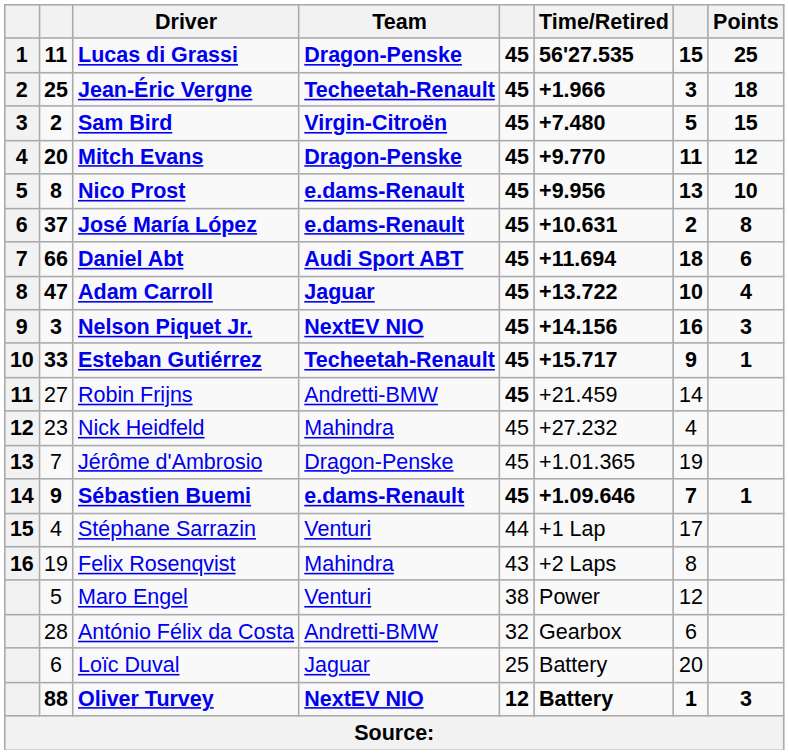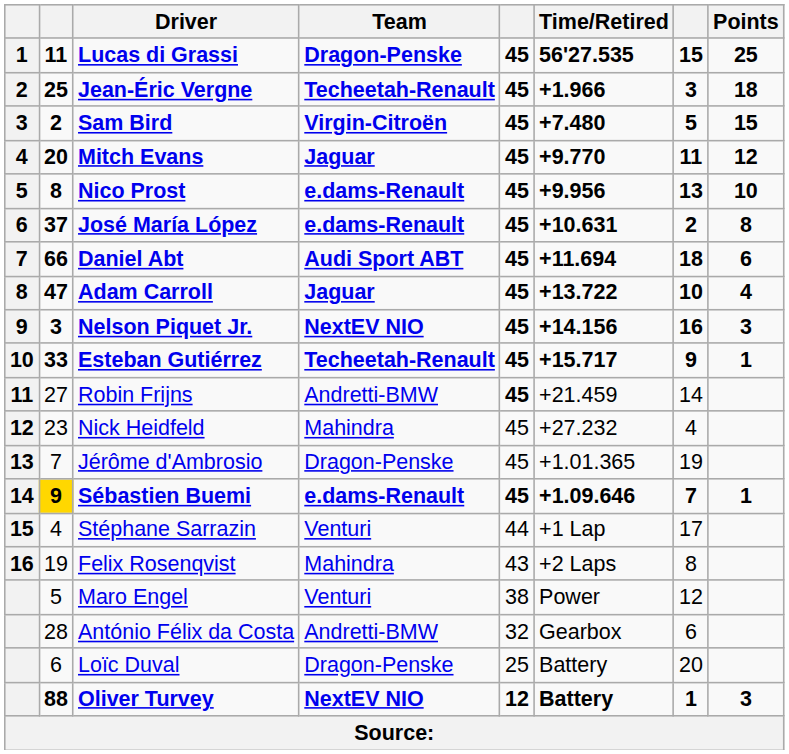 <table class="wikitable sortable" style="font-size: 85%">
 <tr>
 <th scope="col"></th>
 <th scope="col"></th>
 <th scope="col">Driver</th>
 <th scope="col">Team</th>
 <th scope="col"></th>
 <th scope="col" class="unsortable">Time/Retired</th>
 <th scope="col"></th>
 <th scope="col">Points</th>
 </tr>
 <tr style="font-weight:bold">
 <th scope="row">1</th>
 <td align="center">11</td>
 <td data-sort-value="DIG"> <a href='#'>Lucas di Grassi</a></td>
 <td><a href='#'>Dragon-Penske</a></td>
 <td align="center">45</td>
 <td>56'27.535</td>
 <td align="center">15</td>
 <td align="center">25</td>
 </tr>
 <tr style="font-weight:bold">
 <th scope="row">2</th>
 <td align="center">25</td>
 <td data-sort-value="VER"> <a href='#'>Jean-Éric Vergne</a></td>
 <td><a href='#'>Techeetah-Renault</a></td>
 <td align="center">45</td>
 <td>+1.966</td>
 <td align="center">3</td>
 <td align="center">18</td>
 </tr>
 <tr style="font-weight:bold">
 <th scope="row">3</th>
 <td align="center">2</td>
 <td data-sort-value="BIR"> <a href='#'>Sam Bird</a></td>
 <td><a href='#'>Virgin-Citroën</a></td>
 <td align="center">45</td>
 <td>+7.480</td>
 <td align="center">5</td>
 <td align="center">15</td>
 </tr>
 <tr style="font-weight:bold">
 <th scope="row">4</th>
 <td align="center">20</td>
 <td data-sort-value="EVA"> <a href='#'>Mitch Evans</a></td>
-<td><a href='#'>Dragon-Penske</a></td>
+<td><a href='#'>Jaguar</a></td>
 <td align="center">45</td>
 <td>+9.770</td>
 <td align="center">11</td>
 <td align="center">12</td>
 </tr>
 <tr style="font-weight:bold">
 <th scope="row">5</th>
 <td align="center">8</td>
 <td data-sort-value="PRO"> <a href='#'>Nico Prost</a></td>
 <td><a href='#'>e.dams-Renault</a></td>
 <td align="center">45</td>
 <td>+9.956</td>
 <td align="center">13</td>
 <td align="center">10</td>
 </tr>
 <tr style="font-weight:bold">
 <th scope="row">6</th>
 <td align="center">37</td>
 <td data-sort-value="LOP"> <a href='#'>José María López</a></td>
 <td><a href='#'>e.dams-Renault</a></td>
 <td align="center">45</td>
 <td>+10.631</td>
 <td align="center">2</td>
 <td align="center">8</td>
 </tr>
 <tr style="font-weight:bold">
 <th scope="row">7</th>
 <td align="center">66</td>
 <td data-sort-value="ABT"> <a href='#'>Daniel Abt</a></td>
 <td><a href='#'>Audi Sport ABT</a></td>
 <td align="center">45</td>
 <td>+11.694</td>
 <td align="center">18</td>
 <td align="center">6</td>
 </tr>
 <tr style="font-weight:bold">
 <th scope="row">8</th>
 <td align="center">47</td>
 <td data-sort-value="CAR"> <a href='#'>Adam Carroll</a></td>
 <td><a href='#'>Jaguar</a></td>
 <td align="center">45</td>
 <td>+13.722</td>
 <td align="center">10</td>
 <td align="center">4</td>
 </tr>
 <tr style="font-weight:bold">
 <th scope="row">9</th>
 <td align="center">3</td>
 <td data-sort-value="PIQ"> <a href='#'>Nelson Piquet Jr.</a></td>
 <td><a href='#'>NextEV NIO</a></td>
 <td align="center">45</td>
 <td>+14.156</td>
 <td align="center">16</td>
 <td align="center">3</td>
 </tr>
 <tr style="font-weight:bold">
 <th scope="row">10</th>
 <td align="center">33</td>
 <td data-sort-value="GUT"> <a href='#'>Esteban Gutiérrez</a></td>
 <td><a href='#'>Techeetah-Renault</a></td>
 <td align="center">45</td>
 <td>+15.717</td>
 <td align="center">9</td>
 <td align="center">1</td>
 </tr>
 <tr>
 <th scope="row">11</th>
 <td align="center">27</td>
 <td data-sort-value="FRI"> <a href='#'>Robin Frijns</a></td>
 <td><a href='#'>Andretti-BMW</a></td>
 <td align="center"><strong>45</strong></td>
 <td>+21.459</td>
 <td align="center">14</td>
 <td></td>
 </tr>
 <tr>
 <th scope="row">12</th>
 <td align="center">23</td>
 <td data-sort-value="HEI"> <a href='#'>Nick Heidfeld</a></td>
 <td><a href='#'>Mahindra</a></td>
 <td align="center">45</td>
 <td>+27.232</td>
 <td align="center">4</td>
 <td></td>
 </tr>
 <tr>
 <th scope="row">13</th>
 <td align="center">7</td>
 <td data-sort-value="DAM"> <a href='#'>Jérôme d'Ambrosio</a></td>
 <td><a href='#'>Dragon-Penske</a></td>
 <td align="center">45</td>
 <td>+1.01.365</td>
 <td align="center">19</td>
 <td></td>
 </tr>
 <tr style="font-weight:bold">
 <th scope="row">14</th>
-<td align="center">9</td>
+<td align="center" style="background: gold;">9</td>
 <td data-sort-value="BUE"> <a href='#'>Sébastien Buemi</a></td>
 <td><a href='#'>e.dams-Renault</a></td>
 <td align="center">45</td>
 <td>+1.09.646</td>
 <td align="center">7</td>
 <td align="center">1</td>
 </tr>
 <tr>
 <th scope="row">15</th>
 <td align="center">4</td>
 <td data-sort-value="SAR"> <a href='#'>Stéphane Sarrazin</a></td>
 <td><a href='#'>Venturi</a></td>
 <td align="center">44</td>
 <td>+1 Lap</td>
 <td align="center">17</td>
 <td></td>
 </tr>
 <tr>
 <th scope="row">16</th>
 <td align="center">19</td>
 <td data-sort-value="ROS"> <a href='#'>Felix Rosenqvist</a></td>
 <td><a href='#'>Mahindra</a></td>
 <td align="center">43</td>
 <td>+2 Laps</td>
 <td align="center">8</td>
 <td></td>
 </tr>
 <tr>
 <th scope="row" data-sort-value="17"></th>
 <td align="center">5</td>
 <td data-sort-value="ENG"> <a href='#'>Maro Engel</a></td>
 <td><a href='#'>Venturi</a></td>
 <td align="center">38</td>
 <td>Power</td>
 <td align="center">12</td>
 <td></td>
 </tr>
 <tr>
 <th scope="row" data-sort-value="18"></th>
 <td align="center">28</td>
 <td data-sort-value="FDC"> <a href='#'>António Félix da Costa</a></td>
 <td><a href='#'>Andretti-BMW</a></td>
 <td align="center">32</td>
 <td>Gearbox</td>
 <td align="center">6</td>
 <td></td>
 </tr>
 <tr>
 <th scope="row" data-sort-value="19"></th>
 <td align="center">6</td>
 <td data-sort-value="DUV"> <a href='#'>Loïc Duval</a></td>
-<td><a href='#'>Jaguar</a></td>
+<td><a href='#'>Dragon-Penske</a></td>
 <td align="center">25</td>
 <td>Battery</td>
 <td align="center">20</td>
 <td></td>
 </tr>
 <tr style="font-weight:bold">
 <th scope="row" data-sort-value="20"></th>
 <td align="center">88</td>
 <td data-sort-value="TUR"> <a href='#'>Oliver Turvey</a></td>
 <td><a href='#'>NextEV NIO</a></td>
 <td align="center">12</td>
 <td>Battery</td>
 <td align="center">1</td>
 <td align="center">3</td>
 </tr>
 <tr>
 <th colspan="8">Source:</th>
 </tr>
 <tr>
 </tr>
 </table>
